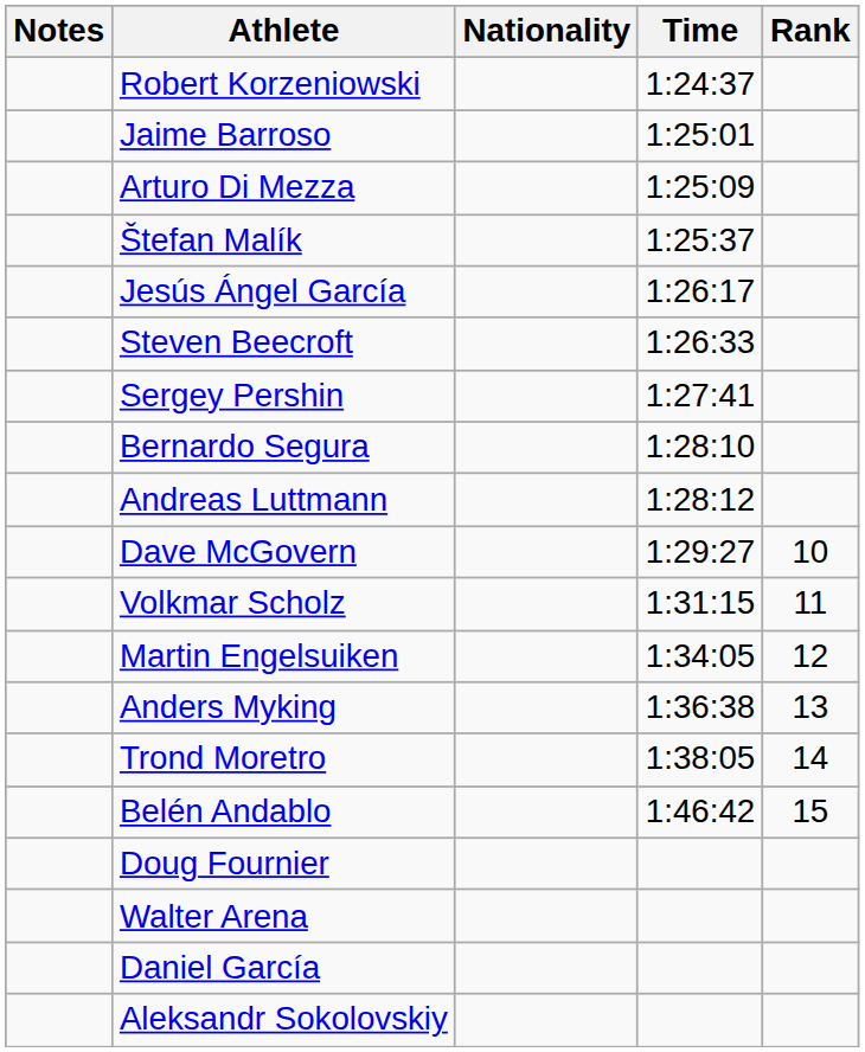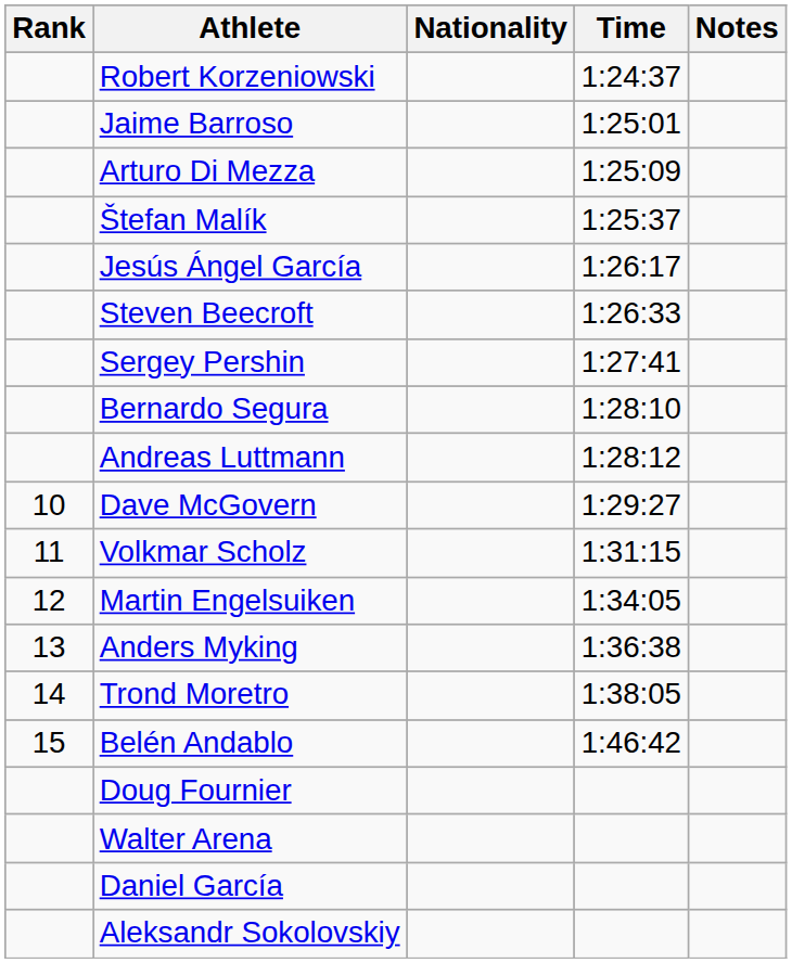 <table class="wikitable sortable" style="text-align:center">
 <tr>
-<th>Notes</th>
+<th>Rank</th>
 <th>Athlete</th>
 <th>Nationality</th>
 <th>Time</th>
-<th>Rank</th>
+<th>Notes</th>
 </tr>
 <tr>
 <td></td>
 <td align=left><a href='#'>Robert Korzeniowski</a></td>
 <td align=left></td>
 <td>1:24:37</td>
 <td></td>
 </tr>
 <tr>
 <td></td>
 <td align=left><a href='#'>Jaime Barroso</a></td>
 <td align=left></td>
 <td>1:25:01</td>
 <td></td>
 </tr>
 <tr>
 <td></td>
 <td align=left><a href='#'>Arturo Di Mezza</a></td>
 <td align=left></td>
 <td>1:25:09</td>
 <td></td>
 </tr>
 <tr>
 <td></td>
 <td align=left><a href='#'>Štefan Malík</a></td>
 <td align=left></td>
 <td>1:25:37</td>
 <td></td>
 </tr>
 <tr>
 <td></td>
 <td align=left><a href='#'>Jesús Ángel García</a></td>
 <td align=left></td>
 <td>1:26:17</td>
 <td></td>
 </tr>
 <tr>
 <td></td>
 <td align=left><a href='#'>Steven Beecroft</a></td>
 <td align=left></td>
 <td>1:26:33</td>
 <td></td>
 </tr>
 <tr>
 <td></td>
 <td align=left><a href='#'>Sergey Pershin</a></td>
 <td align=left></td>
 <td>1:27:41</td>
 <td></td>
 </tr>
 <tr>
 <td></td>
 <td align=left><a href='#'>Bernardo Segura</a></td>
 <td align=left></td>
 <td>1:28:10</td>
 <td></td>
 </tr>
 <tr>
 <td></td>
 <td align=left><a href='#'>Andreas Luttmann</a></td>
 <td align=left></td>
 <td>1:28:12</td>
 <td></td>
 </tr>
 <tr>
-<td></td>
+<td>10</td>
 <td align=left><a href='#'>Dave McGovern</a></td>
 <td align=left></td>
 <td>1:29:27</td>
-<td>10</td>
+<td></td>
 </tr>
 <tr>
-<td></td>
+<td>11</td>
 <td align=left><a href='#'>Volkmar Scholz</a></td>
 <td align=left></td>
 <td>1:31:15</td>
-<td>11</td>
+<td></td>
 </tr>
 <tr>
-<td></td>
+<td>12</td>
 <td align=left><a href='#'>Martin Engelsuiken</a></td>
 <td align=left></td>
 <td>1:34:05</td>
-<td>12</td>
+<td></td>
 </tr>
 <tr>
-<td></td>
+<td>13</td>
 <td align=left><a href='#'>Anders Myking</a></td>
 <td align=left></td>
 <td>1:36:38</td>
-<td>13</td>
+<td></td>
 </tr>
 <tr>
-<td></td>
+<td>14</td>
 <td align=left><a href='#'>Trond Moretro</a></td>
 <td align=left></td>
 <td>1:38:05</td>
-<td>14</td>
+<td></td>
 </tr>
 <tr>
-<td></td>
+<td>15</td>
 <td align=left><a href='#'>Belén Andablo</a></td>
 <td align=left></td>
 <td>1:46:42</td>
-<td>15</td>
+<td></td>
 </tr>
 <tr>
 <td></td>
 <td align=left><a href='#'>Doug Fournier</a></td>
 <td align=left></td>
 <td></td>
 <td></td>
 </tr>
 <tr>
 <td></td>
 <td align=left><a href='#'>Walter Arena</a></td>
 <td align=left></td>
 <td></td>
 <td></td>
 </tr>
 <tr>
 <td></td>
 <td align=left><a href='#'>Daniel García</a></td>
 <td align=left></td>
 <td></td>
 <td></td>
 </tr>
 <tr>
 <td></td>
 <td align=left><a href='#'>Aleksandr Sokolovskiy</a></td>
 <td align=left></td>
 <td></td>
 <td></td>
 </tr>
 </table>
